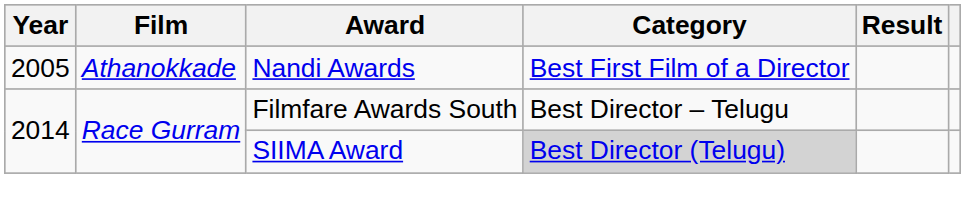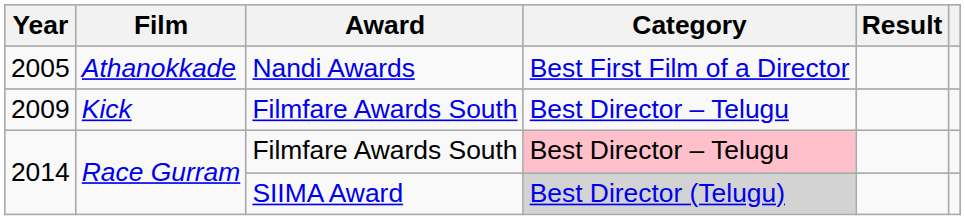 <table class="wikitable">
 <tr>
 <th scope="col">Year</th>
 <th scope="col">Film</th>
 <th scope="col">Award</th>
 <th scope="col">Category</th>
 <th>Result</th>
 <th></th>
 </tr>
 <tr>
 <td>2005</td>
 <td><em><a href='#'>Athanokkade</a></em></td>
 <td><a href='#'>Nandi Awards</a></td>
 <td><a href='#'>Best First Film of a Director</a></td>
 <td></td>
 <td></td>
 </tr>
 <tr>
+<td>2009</td>
+<td><a href='#'><em>Kick</em></a></td>
+<td><a href='#'>Filmfare Awards South</a></td>
+<td><a href='#'>Best Director – Telugu</a></td>
+<td></td>
+<td></td>
+</tr>
+<tr>
 <td rowspan="2">2014</td>
 <td rowspan="2"><em><a href='#'>Race Gurram</a></em></td>
 <td>Filmfare Awards South</td>
-<td>Best Director – Telugu</td>
+<td style="background: pink;">Best Director – Telugu</td>
 <td></td>
 <td></td>
 </tr>
 <tr>
 <td><a href='#'>SIIMA Award</a></td>
 <td style="background: lightgrey;"><a href='#'>Best Director (Telugu)</a></td>
 <td></td>
 <td></td>
 </tr>
 </table>
